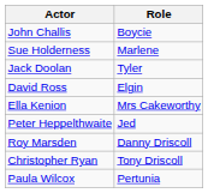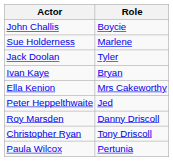 <table class="wikitable">
 <tr>
 <th>Actor</th>
 <th>Role</th>
 </tr>
 <tr>
 <td><a href='#'>John Challis</a></td>
 <td><a href='#'>Boycie</a></td>
 </tr>
 <tr>
 <td><a href='#'>Sue Holderness</a></td>
 <td><a href='#'>Marlene</a></td>
 </tr>
 <tr>
 <td><a href='#'>Jack Doolan</a></td>
 <td><a href='#'>Tyler</a></td>
 </tr>
 <tr>
-<td><a href='#'>David Ross</a></td>
-<td><a href='#'>Elgin</a></td>
+<td><a href='#'>Ivan Kaye</a></td>
+<td><a href='#'>Bryan</a></td>
 </tr>
 <tr>
 <td><a href='#'>Ella Kenion</a></td>
 <td><a href='#'>Mrs Cakeworthy</a></td>
 </tr>
 <tr>
 <td><a href='#'>Peter Heppelthwaite</a></td>
 <td><a href='#'>Jed</a></td>
 </tr>
 <tr>
 <td><a href='#'>Roy Marsden</a></td>
 <td><a href='#'>Danny Driscoll</a></td>
 </tr>
 <tr>
 <td><a href='#'>Christopher Ryan</a></td>
 <td><a href='#'>Tony Driscoll</a></td>
 </tr>
 <tr>
 <td><a href='#'>Paula Wilcox</a></td>
 <td><a href='#'>Pertunia</a></td>
 </tr>
 </table>
